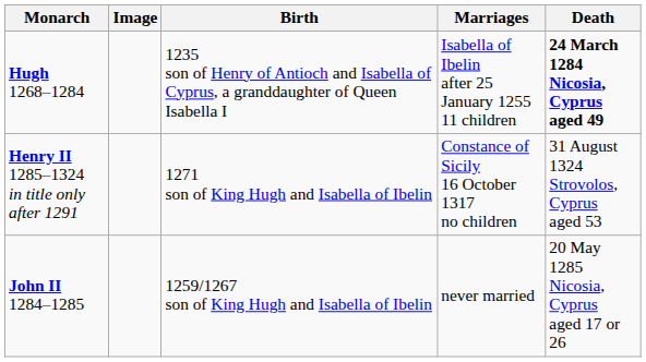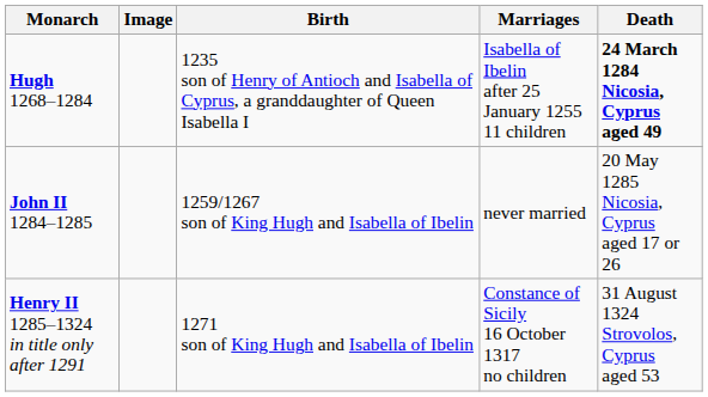 <table class="wikitable">
 <tr>
 <th>Monarch</th>
 <th>Image</th>
 <th>Birth</th>
 <th>Marriages</th>
 <th>Death</th>
 </tr>
 <tr>
 <td><strong><a href='#'>Hugh</a></strong><br>1268–1284</td>
 <td></td>
 <td>1235<br>son of <a href='#'>Henry of Antioch</a> and <a href='#'>Isabella of Cyprus</a>, a granddaughter of Queen Isabella I</td>
 <td><a href='#'>Isabella of Ibelin</a><br>after 25 January 1255<br>11 children</td>
 <td><strong>24 March 1284<br><a href='#'>Nicosia</a>, <a href='#'>Cyprus</a><br>aged 49</strong></td>
 </tr>
 <tr>
+<td><strong><a href='#'>John II</a></strong><br>1284–1285</td>
+<td></td>
+<td>1259/1267<br>son of <a href='#'>King Hugh</a> and <a href='#'>Isabella of Ibelin</a></td>
+<td>never married</td>
+<td>20 May 1285<br><a href='#'>Nicosia</a>, <a href='#'>Cyprus</a><br>aged 17 or 26</td>
+</tr>
+<tr>
 <td><strong><a href='#'>Henry II</a></strong><br>1285–1324<br><em>in title only after 1291</em></td>
 <td></td>
 <td>1271<br>son of <a href='#'>King Hugh</a> and <a href='#'>Isabella of Ibelin</a></td>
 <td><a href='#'>Constance of Sicily</a><br>16 October 1317<br>no children</td>
 <td>31 August 1324<br><a href='#'>Strovolos</a>, <a href='#'>Cyprus</a><br>aged 53</td>
 </tr>
-<tr>
-<td><strong><a href='#'>John II</a></strong><br>1284–1285</td>
-<td></td>
-<td>1259/1267<br>son of <a href='#'>King Hugh</a> and <a href='#'>Isabella of Ibelin</a></td>
-<td>never married</td>
-<td>20 May 1285<br><a href='#'>Nicosia</a>, <a href='#'>Cyprus</a><br>aged 17 or 26</td>
-</tr>
 </table>
